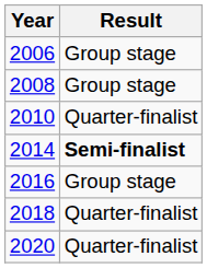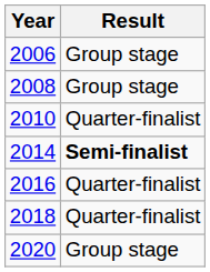 <table class="wikitable">
 <tr>
 <th>Year</th>
 <th>Result</th>
 </tr>
 <tr>
 <td> <a href='#'>2006</a></td>
 <td>Group stage</td>
 </tr>
 <tr>
 <td> <a href='#'>2008</a></td>
 <td>Group stage</td>
 </tr>
 <tr>
 <td> <a href='#'>2010</a></td>
 <td>Quarter-finalist</td>
 </tr>
 <tr>
 <td> <a href='#'>2014</a></td>
 <td><strong> Semi-finalist</strong></td>
 </tr>
 <tr>
 <td> <a href='#'>2016</a></td>
-<td>Group stage</td>
+<td>Quarter-finalist</td>
 </tr>
 <tr>
 <td> <a href='#'>2018</a></td>
 <td>Quarter-finalist</td>
 </tr>
 <tr>
 <td> <a href='#'>2020</a></td>
-<td>Quarter-finalist</td>
+<td>Group stage</td>
 </tr>
 </table>
